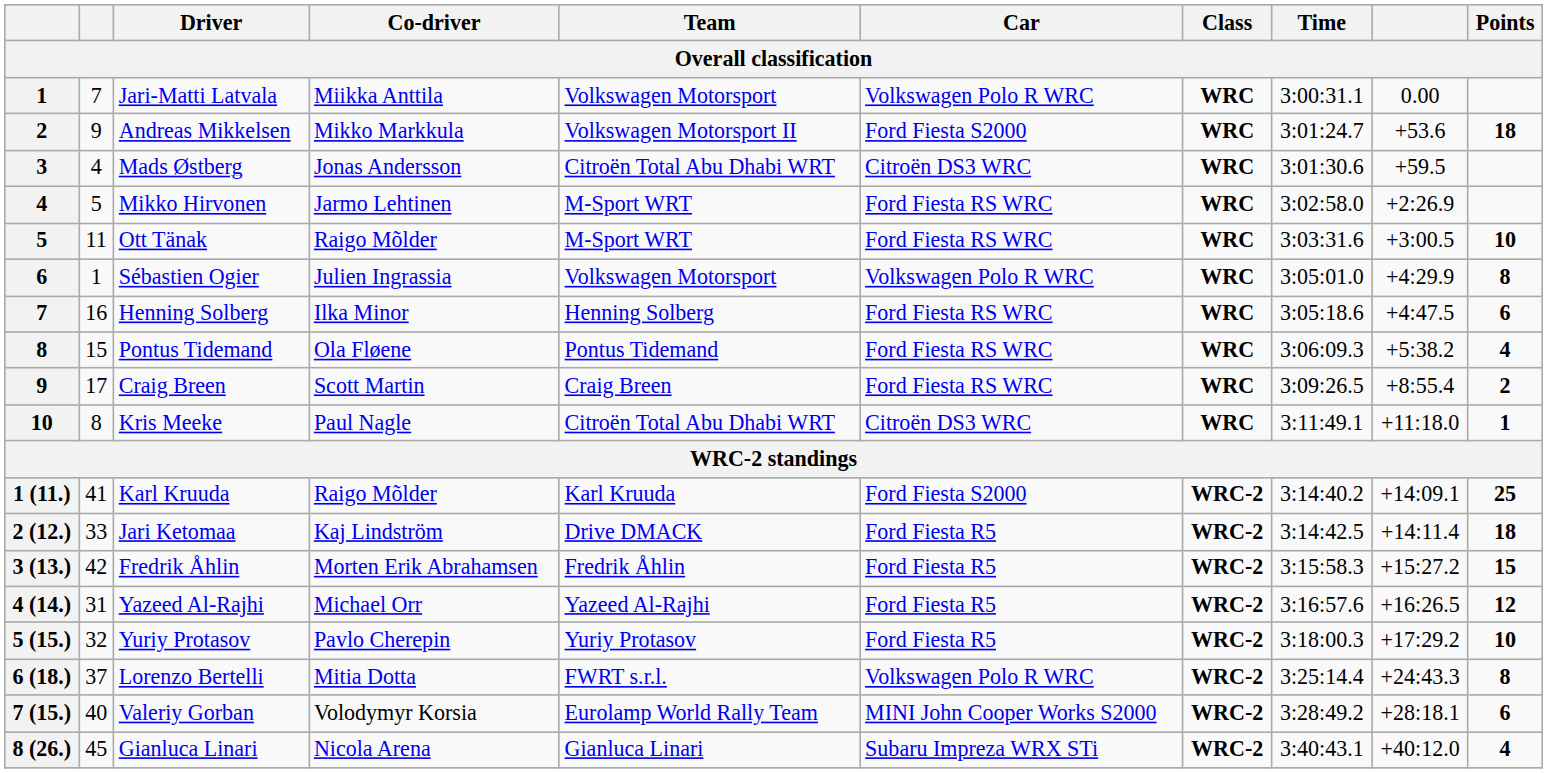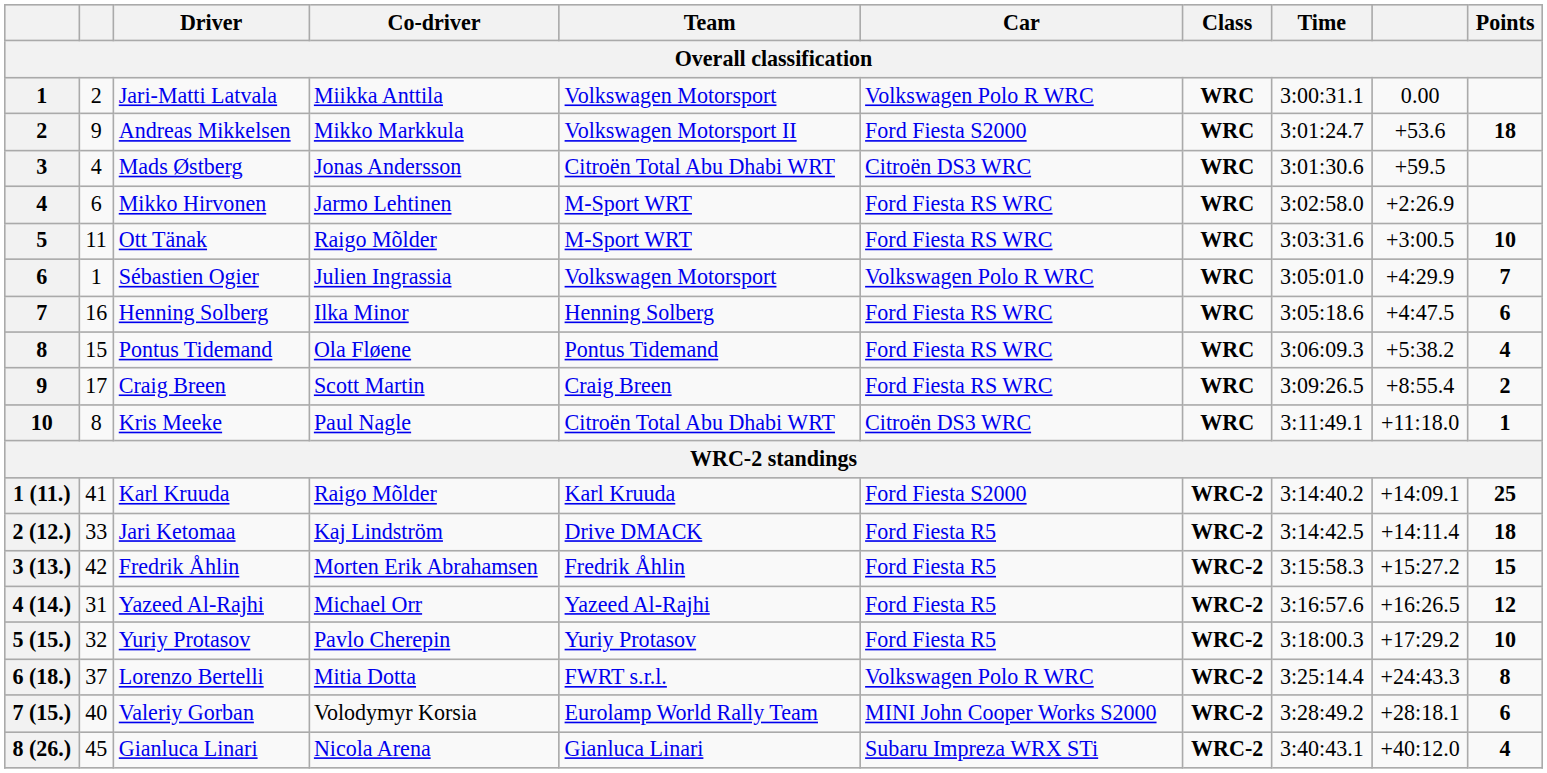 <table class="wikitable" width=85% style="text-align: left; font-size: 85%; max-width: 950px;">
 <tr>
 <th></th>
 <th></th>
 <th>Driver</th>
 <th>Co-driver</th>
 <th>Team</th>
 <th>Car</th>
 <th>Class</th>
 <th>Time</th>
 <th></th>
 <th>Points</th>
 </tr>
 <tr>
 <th colspan=10>Overall classification</th>
 </tr>
 <tr>
 <th>1</th>
-<td align="center">7</td>
+<td align="center">2</td>
 <td> <a href='#'>Jari-Matti Latvala</a></td>
 <td> <a href='#'>Miikka Anttila</a></td>
 <td> <a href='#'>Volkswagen Motorsport</a></td>
 <td><a href='#'>Volkswagen Polo R WRC</a></td>
 <td align="center"><strong><span>WRC</span></strong></td>
 <td align="center">3:00:31.1</td>
 <td align="center">0.00</td>
 <td align="center"><strong></strong></td>
 </tr>
 <tr>
 <th>2</th>
 <td align="center">9</td>
 <td> <a href='#'>Andreas Mikkelsen</a></td>
 <td> <a href='#'>Mikko Markkula</a></td>
 <td> <a href='#'>Volkswagen Motorsport II</a></td>
 <td><a href='#'>Ford Fiesta S2000</a></td>
 <td align="center"><strong><span>WRC</span></strong></td>
 <td align="center">3:01:24.7</td>
 <td align="center">+53.6</td>
 <td align="center"><strong>18</strong></td>
 </tr>
 <tr>
 <th>3</th>
 <td align="center">4</td>
 <td> <a href='#'>Mads Østberg</a></td>
 <td> <a href='#'>Jonas Andersson</a></td>
 <td> <a href='#'>Citroën Total Abu Dhabi WRT</a></td>
 <td><a href='#'>Citroën DS3 WRC</a></td>
 <td align="center"><strong><span>WRC</span></strong></td>
 <td align="center">3:01:30.6</td>
 <td align="center">+59.5</td>
 <td align="center"><strong></strong></td>
 </tr>
 <tr>
 <th>4</th>
-<td align="center">5</td>
+<td align="center">6</td>
 <td> <a href='#'>Mikko Hirvonen</a></td>
 <td> <a href='#'>Jarmo Lehtinen</a></td>
 <td> <a href='#'>M-Sport WRT</a></td>
 <td><a href='#'>Ford Fiesta RS WRC</a></td>
 <td align="center"><strong><span>WRC</span></strong></td>
 <td align="center">3:02:58.0</td>
 <td align="center">+2:26.9</td>
 <td align="center"><strong></strong></td>
 </tr>
 <tr>
 <th>5</th>
 <td align="center">11</td>
 <td> <a href='#'>Ott Tänak</a></td>
 <td> <a href='#'>Raigo Mõlder</a></td>
 <td> <a href='#'>M-Sport WRT</a></td>
 <td><a href='#'>Ford Fiesta RS WRC</a></td>
 <td align="center"><strong><span>WRC</span></strong></td>
 <td align="center">3:03:31.6</td>
 <td align="center">+3:00.5</td>
 <td align="center"><strong>10</strong></td>
 </tr>
 <tr>
 <th>6</th>
 <td align="center">1</td>
 <td> <a href='#'>Sébastien Ogier</a></td>
 <td> <a href='#'>Julien Ingrassia</a></td>
 <td> <a href='#'>Volkswagen Motorsport</a></td>
 <td><a href='#'>Volkswagen Polo R WRC</a></td>
 <td align="center"><strong><span>WRC</span></strong></td>
 <td align="center">3:05:01.0</td>
 <td align="center">+4:29.9</td>
-<td align="center"><strong>8</strong></td>
+<td align="center"><strong>7</strong></td>
 </tr>
 <tr>
 <th>7</th>
 <td align="center">16</td>
 <td> <a href='#'>Henning Solberg</a></td>
 <td> <a href='#'>Ilka Minor</a></td>
 <td> <a href='#'>Henning Solberg</a></td>
 <td><a href='#'>Ford Fiesta RS WRC</a></td>
 <td align="center"><strong><span>WRC</span></strong></td>
 <td align="center">3:05:18.6</td>
 <td align="center">+4:47.5</td>
 <td align="center"><strong>6</strong></td>
 </tr>
 <tr>
 <th>8</th>
 <td align="center">15</td>
 <td> <a href='#'>Pontus Tidemand</a></td>
 <td> <a href='#'>Ola Fløene</a></td>
 <td> <a href='#'>Pontus Tidemand</a></td>
 <td><a href='#'>Ford Fiesta RS WRC</a></td>
 <td align="center"><strong><span>WRC</span></strong></td>
 <td align="center">3:06:09.3</td>
 <td align="center">+5:38.2</td>
 <td align="center"><strong>4</strong></td>
 </tr>
 <tr>
 <th>9</th>
 <td align="center">17</td>
 <td> <a href='#'>Craig Breen</a></td>
 <td> <a href='#'>Scott Martin</a></td>
 <td> <a href='#'>Craig Breen</a></td>
 <td><a href='#'>Ford Fiesta RS WRC</a></td>
 <td align="center"><strong><span>WRC</span></strong></td>
 <td align="center">3:09:26.5</td>
 <td align="center">+8:55.4</td>
 <td align="center"><strong>2</strong></td>
 </tr>
 <tr>
 <th>10</th>
 <td align="center">8</td>
 <td> <a href='#'>Kris Meeke</a></td>
 <td> <a href='#'>Paul Nagle</a></td>
 <td> <a href='#'>Citroën Total Abu Dhabi WRT</a></td>
 <td><a href='#'>Citroën DS3 WRC</a></td>
 <td align="center"><strong><span>WRC</span></strong></td>
 <td align="center">3:11:49.1</td>
 <td align="center">+11:18.0</td>
 <td align="center"><strong>1</strong></td>
 </tr>
 <tr>
 <th colspan=10>WRC-2 standings</th>
 </tr>
 <tr>
 <th>1 (11.)</th>
 <td align="center">41</td>
 <td> <a href='#'>Karl Kruuda</a></td>
 <td> <a href='#'>Raigo Mõlder</a></td>
 <td> <a href='#'>Karl Kruuda</a></td>
 <td><a href='#'>Ford Fiesta S2000</a></td>
 <td align="center"><strong><span>WRC-2</span></strong></td>
 <td align="center">3:14:40.2</td>
 <td align="center">+14:09.1</td>
 <td align="center"><strong>25</strong></td>
 </tr>
 <tr>
 <th>2 (12.)</th>
 <td align="center">33</td>
 <td> <a href='#'>Jari Ketomaa</a></td>
 <td> <a href='#'>Kaj Lindström</a></td>
 <td> <a href='#'>Drive DMACK</a></td>
 <td><a href='#'>Ford Fiesta R5</a></td>
 <td align="center"><strong><span>WRC-2</span></strong></td>
 <td align="center">3:14:42.5</td>
 <td align="center">+14:11.4</td>
 <td align="center"><strong>18</strong></td>
 </tr>
 <tr>
 <th>3 (13.)</th>
 <td align="center">42</td>
 <td> <a href='#'>Fredrik Åhlin</a></td>
 <td> <a href='#'>Morten Erik Abrahamsen</a></td>
 <td> <a href='#'>Fredrik Åhlin</a></td>
 <td><a href='#'>Ford Fiesta R5</a></td>
 <td align="center"><strong><span>WRC-2</span></strong></td>
 <td align="center">3:15:58.3</td>
 <td align="center">+15:27.2</td>
 <td align="center"><strong>15</strong></td>
 </tr>
 <tr>
 <th>4 (14.)</th>
 <td align="center">31</td>
 <td> <a href='#'>Yazeed Al-Rajhi</a></td>
 <td> <a href='#'>Michael Orr</a></td>
 <td> <a href='#'>Yazeed Al-Rajhi</a></td>
 <td><a href='#'>Ford Fiesta R5</a></td>
 <td align="center"><strong><span>WRC-2</span></strong></td>
 <td align="center">3:16:57.6</td>
 <td align="center">+16:26.5</td>
 <td align="center"><strong>12</strong></td>
 </tr>
 <tr>
 <th>5 (15.)</th>
 <td align="center">32</td>
 <td> <a href='#'>Yuriy Protasov</a></td>
 <td> <a href='#'>Pavlo Cherepin</a></td>
 <td> <a href='#'>Yuriy Protasov</a></td>
 <td><a href='#'>Ford Fiesta R5</a></td>
 <td align="center"><strong><span>WRC-2</span></strong></td>
 <td align="center">3:18:00.3</td>
 <td align="center">+17:29.2</td>
 <td align="center"><strong>10</strong></td>
 </tr>
 <tr>
 <th>6 (18.)</th>
 <td align="center">37</td>
 <td> <a href='#'>Lorenzo Bertelli</a></td>
 <td> <a href='#'>Mitia Dotta</a></td>
 <td> <a href='#'>FWRT s.r.l.</a></td>
 <td><a href='#'>Volkswagen Polo R WRC</a></td>
 <td align="center"><strong><span>WRC-2</span></strong></td>
 <td align="center">3:25:14.4</td>
 <td align="center">+24:43.3</td>
 <td align="center"><strong>8</strong></td>
 </tr>
 <tr>
 <th>7 (15.)</th>
 <td align="center">40</td>
 <td> <a href='#'>Valeriy Gorban</a></td>
 <td> Volodymyr Korsia</td>
 <td> <a href='#'>Eurolamp World Rally Team</a></td>
 <td><a href='#'>MINI John Cooper Works S2000</a></td>
 <td align="center"><strong><span>WRC-2</span></strong></td>
 <td align="center">3:28:49.2</td>
 <td align="center">+28:18.1</td>
 <td align="center"><strong>6</strong></td>
 </tr>
 <tr>
 <th>8 (26.)</th>
 <td align="center">45</td>
 <td> <a href='#'>Gianluca Linari</a></td>
 <td> <a href='#'>Nicola Arena</a></td>
 <td> <a href='#'>Gianluca Linari</a></td>
 <td><a href='#'>Subaru Impreza WRX STi</a></td>
 <td align="center"><strong><span>WRC-2</span></strong></td>
 <td align="center">3:40:43.1</td>
 <td align="center">+40:12.0</td>
 <td align="center"><strong>4</strong></td>
 </tr>
 </table>
